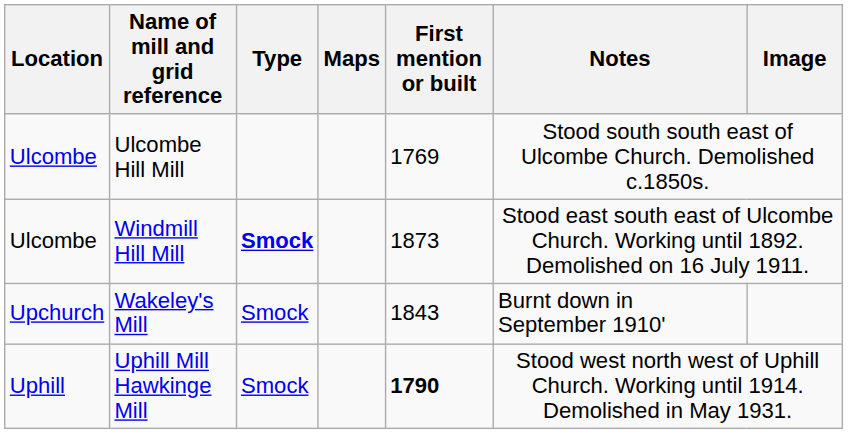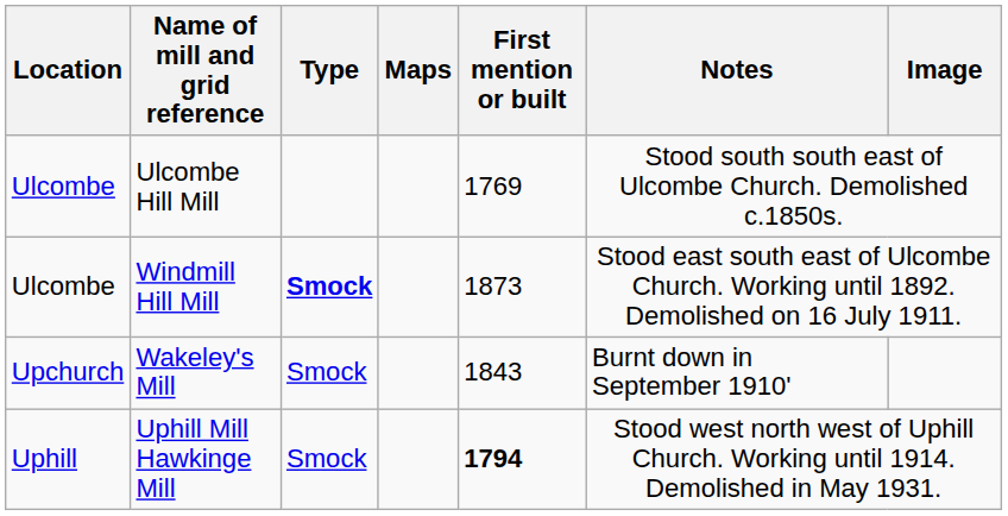 <table class="wikitable">
 <tr>
 <th>Location</th>
 <th>Name of mill and<br>grid reference</th>
 <th>Type</th>
 <th>Maps</th>
 <th>First mention<br>or built</th>
 <th>Notes</th>
 <th>Image</th>
 </tr>
 <tr>
 <td><a href='#'>Ulcombe</a></td>
 <td>Ulcombe Hill Mill</td>
 <td></td>
 <td></td>
 <td>1769</td>
 <td colspan="2" style="text-align:center;">Stood  south south east of Ulcombe Church. Demolished c.1850s.</td>
 </tr>
 <tr>
 <td>Ulcombe</td>
 <td><a href='#'>Windmill Hill Mill</a></td>
 <td><strong><a href='#'>Smock</a></strong></td>
 <td></td>
 <td>1873</td>
 <td colspan="2" style="text-align:center;">Stood  east south east of Ulcombe Church. Working until 1892. Demolished on 16 July 1911.</td>
 </tr>
 <tr>
 <td><a href='#'>Upchurch</a></td>
 <td><a href='#'>Wakeley's Mill</a><br></td>
 <td><a href='#'>Smock</a></td>
 <td></td>
 <td>1843</td>
 <td>Burnt down in September 1910'</td>
 <td></td>
 </tr>
 <tr>
 <td><a href='#'>Uphill</a></td>
 <td><a href='#'>Uphill Mill<br>Hawkinge Mill</a></td>
 <td><a href='#'>Smock</a></td>
 <td></td>
-<td><strong>1790</strong></td>
+<td><strong>1794</strong></td>
 <td colspan="2" style="text-align:center;">Stood  west north west of Uphill Church. Working until 1914. Demolished in May 1931.</td>
 </tr>
 </table>
